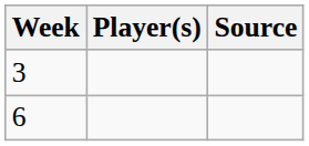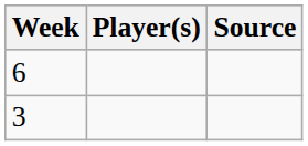 <table class="wikitable">
 <tr>
 <th>Week</th>
 <th>Player(s)</th>
 <th>Source</th>
 </tr>
 <tr>
+<td>6</td>
+<td></td>
+<td></td>
+</tr>
+<tr>
 <td>3</td>
 <td></td>
 <td></td>
 </tr>
-<tr>
-<td>6</td>
-<td></td>
-<td></td>
-</tr>
 </table>
